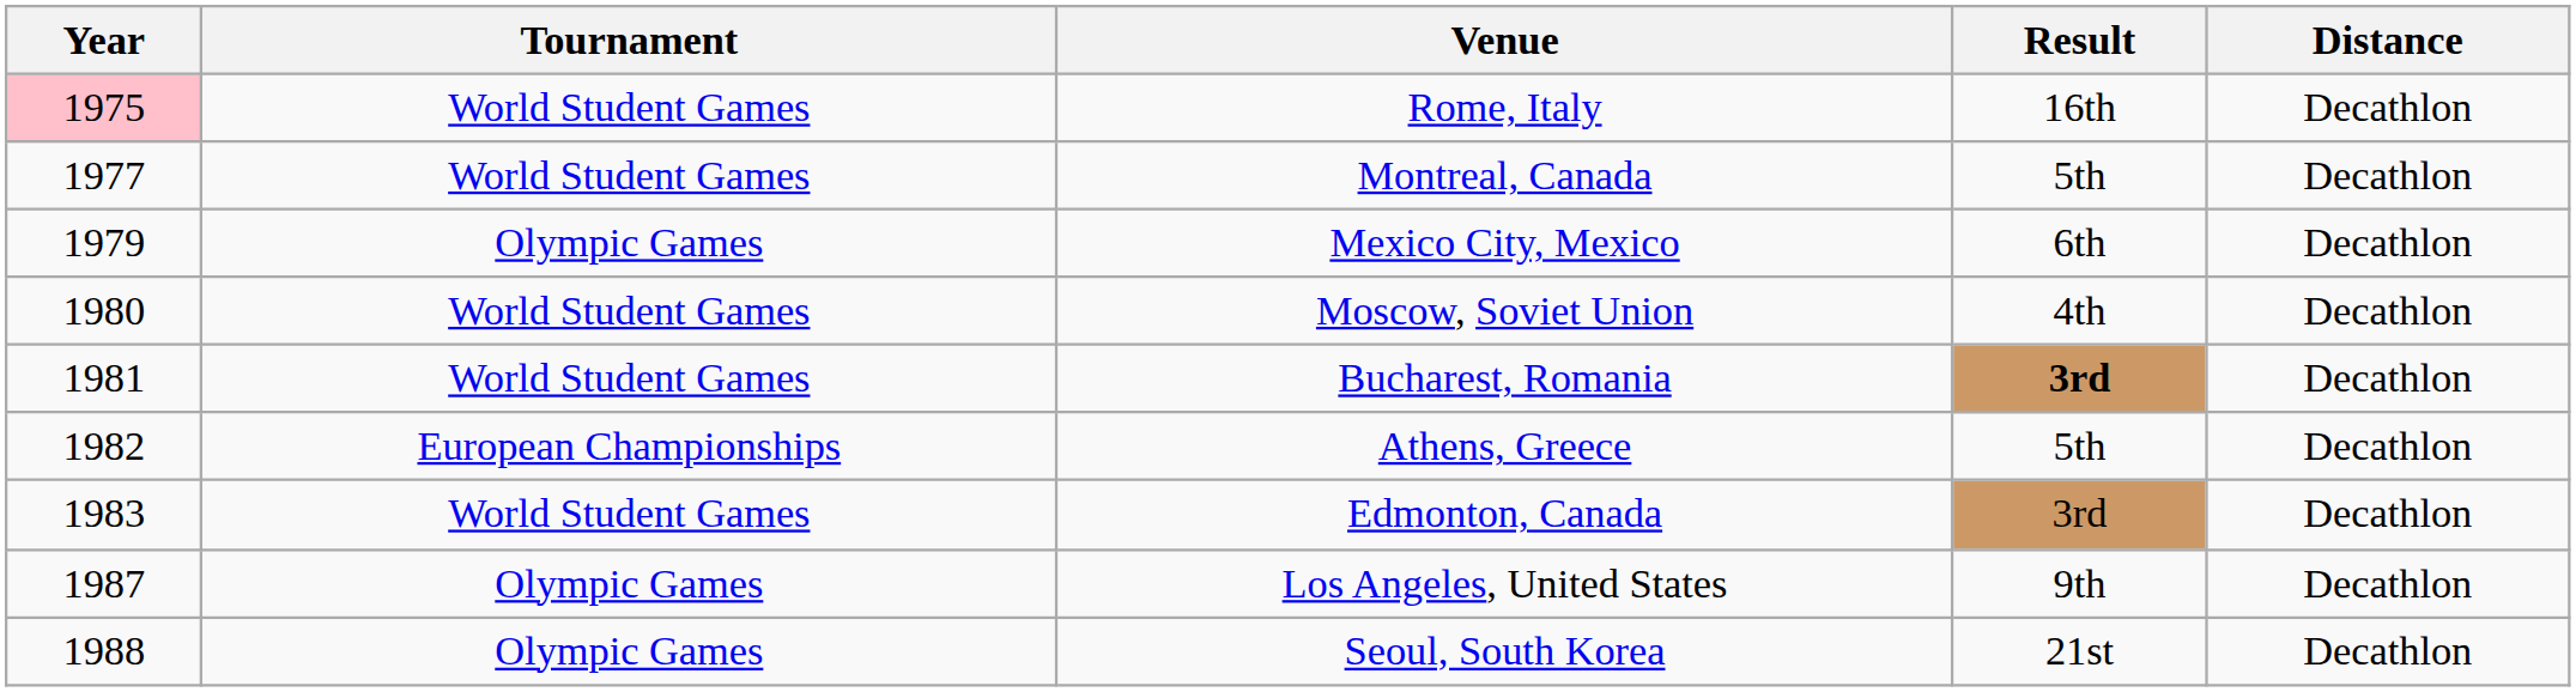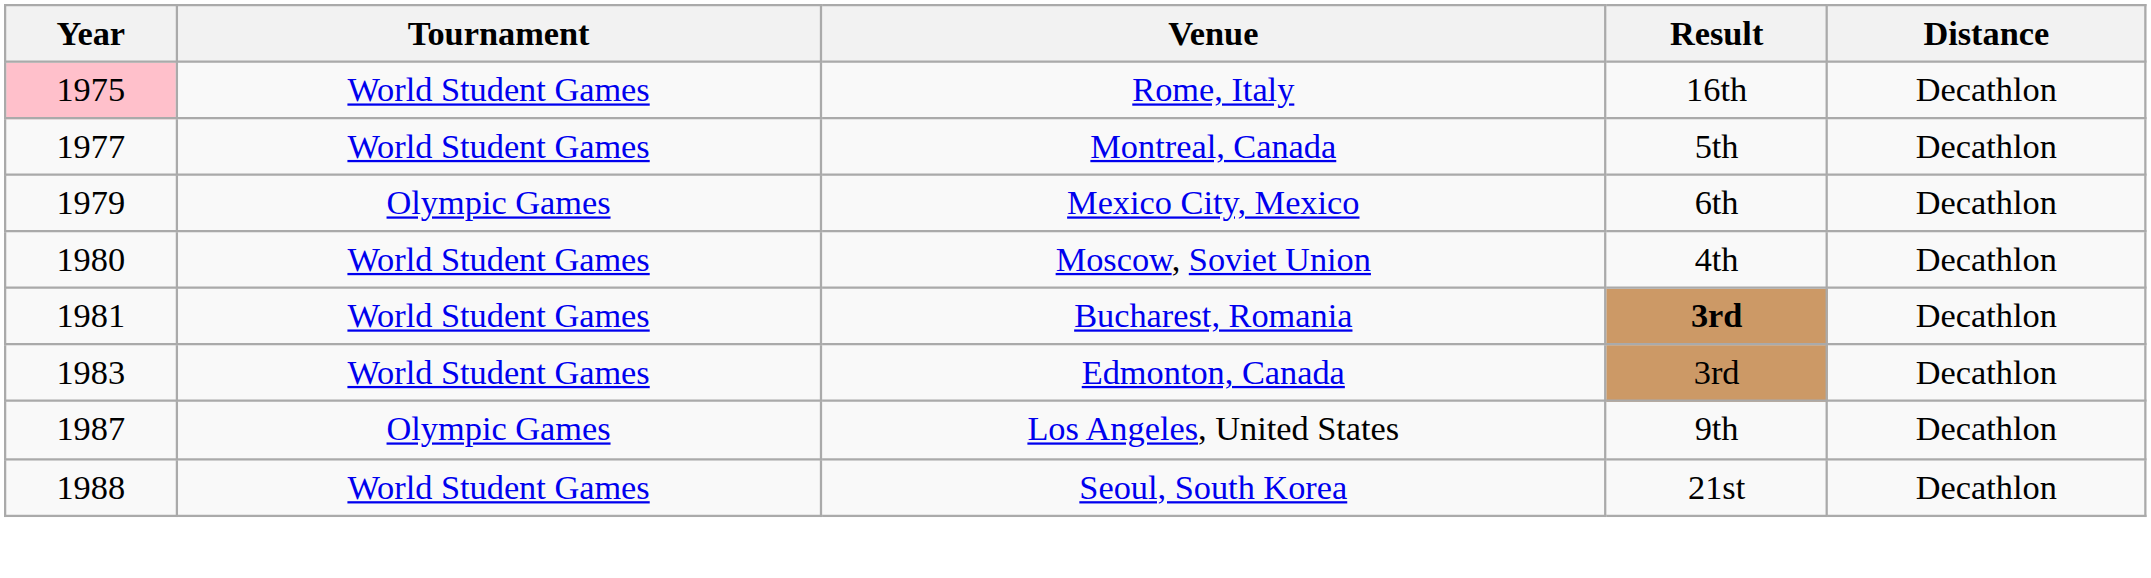 <table class="wikitable" style=" text-align:center; font-size:95%;" width="75%">
 <tr>
 <th>Year</th>
 <th>Tournament</th>
 <th>Venue</th>
 <th>Result</th>
 <th>Distance</th>
 </tr>
 <tr>
 <td style="background: pink;">1975</td>
 <td><a href='#'>World Student Games</a></td>
 <td><a href='#'>Rome, Italy</a></td>
 <td align="center">16th</td>
 <td>Decathlon</td>
 </tr>
 <tr>
 <td>1977</td>
 <td><a href='#'>World Student Games</a></td>
 <td><a href='#'>Montreal, Canada</a></td>
 <td align="center">5th</td>
 <td>Decathlon</td>
 </tr>
 <tr>
 <td>1979</td>
 <td><a href='#'>Olympic Games</a></td>
 <td><a href='#'>Mexico City, Mexico</a></td>
 <td align="center">6th</td>
 <td>Decathlon</td>
 </tr>
 <tr>
 <td>1980</td>
 <td><a href='#'>World Student Games</a></td>
 <td><a href='#'>Moscow</a>, <a href='#'>Soviet Union</a></td>
 <td align="center">4th</td>
 <td>Decathlon</td>
 </tr>
 <tr>
 <td>1981</td>
 <td><a href='#'>World Student Games</a></td>
 <td><a href='#'>Bucharest, Romania</a></td>
 <td bgcolor="cc9966" align="center"><strong>3rd</strong></td>
 <td>Decathlon</td>
 </tr>
 <tr>
-<td>1982</td>
-<td><a href='#'>European Championships</a></td>
-<td><a href='#'>Athens, Greece</a></td>
-<td align="center">5th</td>
-<td>Decathlon</td>
-</tr>
-<tr>
 <td>1983</td>
 <td><a href='#'>World Student Games</a></td>
 <td><a href='#'>Edmonton, Canada</a></td>
 <td bgcolor="cc9966" align="center">3rd</td>
 <td>Decathlon</td>
 </tr>
 <tr>
 <td>1987</td>
 <td><a href='#'>Olympic Games</a></td>
 <td><a href='#'>Los Angeles</a>, United States</td>
 <td align="center">9th</td>
 <td>Decathlon</td>
 </tr>
 <tr>
 <td>1988</td>
-<td><a href='#'>Olympic Games</a></td>
+<td><a href='#'>World Student Games</a></td>
 <td><a href='#'>Seoul, South Korea</a></td>
 <td align="center">21st</td>
 <td>Decathlon</td>
 </tr>
 </table>
